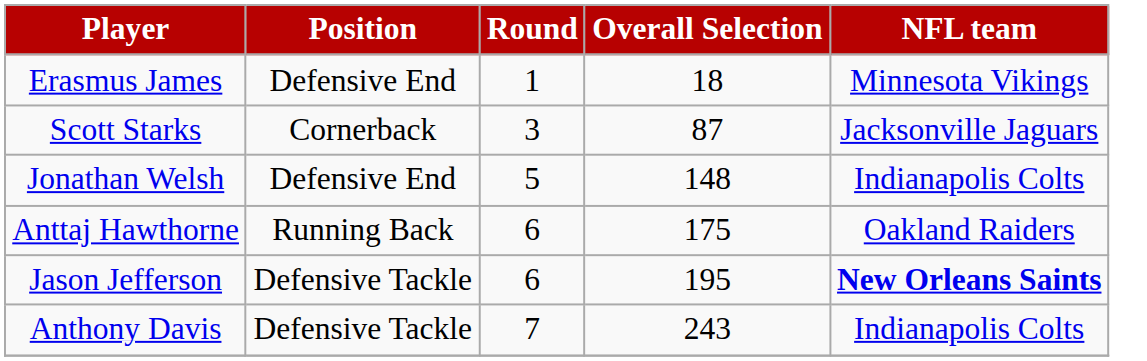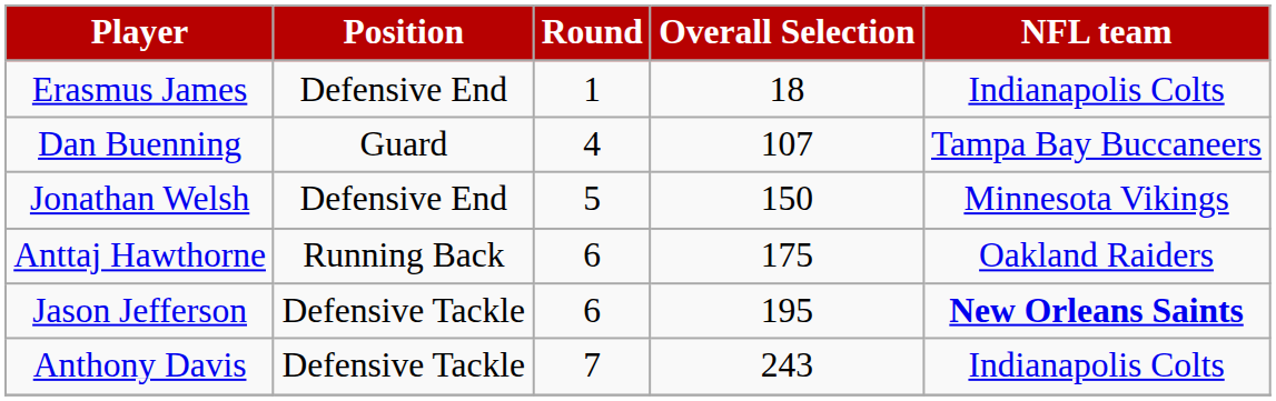 <table class="wikitable" style="text-align:center">
 <tr style="background:#B70101; color:#fff;">
 <td><strong>Player</strong></td>
 <td><strong>Position</strong></td>
 <td><strong>Round</strong></td>
 <td><strong>Overall Selection</strong></td>
 <td><strong>NFL team</strong></td>
 </tr>
 <tr>
 <td><a href='#'>Erasmus James</a></td>
 <td>Defensive End</td>
 <td>1</td>
 <td>18</td>
-<td><a href='#'>Minnesota Vikings</a></td>
+<td><a href='#'>Indianapolis Colts</a></td>
 </tr>
 <tr>
-<td><a href='#'>Scott Starks</a></td>
-<td>Cornerback</td>
-<td>3</td>
-<td>87</td>
-<td><a href='#'>Jacksonville Jaguars</a></td>
+<td><a href='#'>Dan Buenning</a></td>
+<td>Guard</td>
+<td>4</td>
+<td>107</td>
+<td><a href='#'>Tampa Bay Buccaneers</a></td>
 </tr>
 <tr>
 <td><a href='#'>Jonathan Welsh</a></td>
 <td>Defensive End</td>
 <td>5</td>
-<td>148</td>
-<td><a href='#'>Indianapolis Colts</a></td>
+<td>150</td>
+<td><a href='#'>Minnesota Vikings</a></td>
 </tr>
 <tr>
 <td><a href='#'>Anttaj Hawthorne</a></td>
 <td>Running Back</td>
 <td>6</td>
 <td>175</td>
 <td><a href='#'>Oakland Raiders</a></td>
 </tr>
 <tr>
 <td><a href='#'>Jason Jefferson</a></td>
 <td>Defensive Tackle</td>
 <td>6</td>
 <td>195</td>
 <td><strong><a href='#'>New Orleans Saints</a></strong></td>
 </tr>
 <tr>
 <td><a href='#'>Anthony Davis</a></td>
 <td>Defensive Tackle</td>
 <td>7</td>
 <td>243</td>
 <td><a href='#'>Indianapolis Colts</a></td>
 </tr>
 <tr>
 </tr>
 </table>
